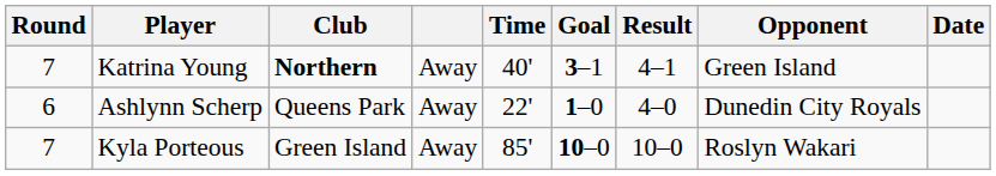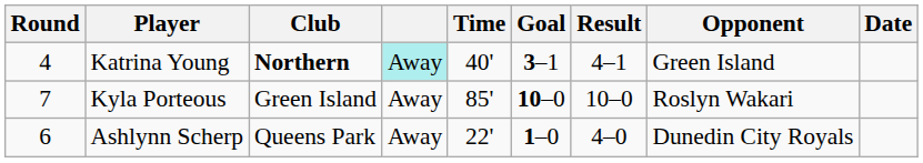 <table class="wikitable">
 <tr>
 <th>Round</th>
 <th>Player</th>
 <th>Club</th>
 <th></th>
 <th>Time</th>
 <th class="unsortable">Goal</th>
 <th class="unsortable">Result</th>
 <th>Opponent</th>
 <th>Date</th>
 </tr>
 <tr>
-<td align=center>7</td>
+<td align=center>4</td>
 <td>Katrina Young</td>
 <td><strong>Northern</strong></td>
-<td>Away</td>
+<td style="background: paleturquoise;">Away</td>
 <td align=center>40'</td>
 <td align=center><strong>3</strong>–1</td>
 <td align=center>4–1</td>
 <td>Green Island</td>
+<td></td>
+</tr>
+<tr>
+<td align=center>7</td>
+<td>Kyla Porteous</td>
+<td>Green Island</td>
+<td>Away</td>
+<td align=center>85'</td>
+<td align=center><strong>10</strong>–0</td>
+<td align=center>10–0</td>
+<td>Roslyn Wakari</td>
 <td></td>
 </tr>
 <tr>
 <td align=center>6</td>
 <td>Ashlynn Scherp</td>
 <td>Queens Park</td>
 <td>Away</td>
 <td align=center>22'</td>
 <td align=center><strong>1</strong>–0</td>
 <td align=center>4–0</td>
 <td>Dunedin City Royals</td>
 <td></td>
 </tr>
-<tr>
-<td align=center>7</td>
-<td>Kyla Porteous</td>
-<td>Green Island</td>
-<td>Away</td>
-<td align=center>85'</td>
-<td align=center><strong>10</strong>–0</td>
-<td align=center>10–0</td>
-<td>Roslyn Wakari</td>
-<td></td>
-</tr>
 </table>
